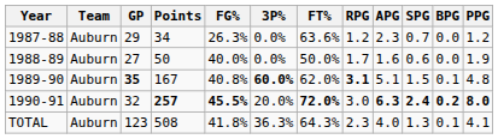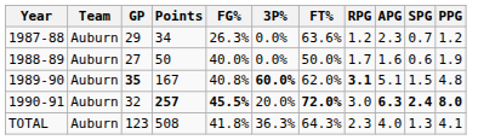 <table class="wikitable">
 <tr>
 <th>Year</th>
 <th>Team</th>
 <th>GP</th>
 <th>Points</th>
 <th>FG%</th>
 <th>3P%</th>
 <th>FT%</th>
 <th>RPG</th>
 <th>APG</th>
 <th>SPG</th>
-<th>BPG</th>
 <th>PPG</th>
 </tr>
 <tr>
 <td>1987-88</td>
 <td>Auburn</td>
 <td>29</td>
 <td>34</td>
 <td>26.3%</td>
 <td>0.0%</td>
 <td>63.6%</td>
 <td>1.2</td>
 <td>2.3</td>
 <td>0.7</td>
-<td>0.0</td>
 <td>1.2</td>
 </tr>
 <tr>
 <td>1988-89</td>
 <td>Auburn</td>
 <td>27</td>
 <td>50</td>
 <td>40.0%</td>
 <td>0.0%</td>
 <td>50.0%</td>
 <td>1.7</td>
 <td>1.6</td>
 <td>0.6</td>
-<td>0.0</td>
 <td>1.9</td>
 </tr>
 <tr>
 <td>1989-90</td>
 <td>Auburn</td>
 <td><strong>35</strong></td>
 <td>167</td>
 <td>40.8%</td>
 <td><strong>60.0%</strong></td>
 <td>62.0%</td>
 <td><strong>3.1</strong></td>
 <td>5.1</td>
 <td>1.5</td>
-<td>0.1</td>
 <td>4.8</td>
 </tr>
 <tr>
 <td>1990-91</td>
 <td>Auburn</td>
 <td>32</td>
 <td><strong>257</strong></td>
 <td><strong>45.5%</strong></td>
 <td>20.0%</td>
 <td><strong>72.0%</strong></td>
 <td>3.0</td>
 <td><strong>6.3</strong></td>
 <td><strong>2.4</strong></td>
-<td><strong>0.2</strong></td>
 <td><strong>8.0</strong></td>
 </tr>
 <tr>
 <td>TOTAL</td>
 <td>Auburn</td>
 <td>123</td>
 <td>508</td>
 <td>41.8%</td>
 <td>36.3%</td>
 <td>64.3%</td>
 <td>2.3</td>
 <td>4.0</td>
 <td>1.3</td>
-<td>0.1</td>
 <td>4.1</td>
 </tr>
 </table>
